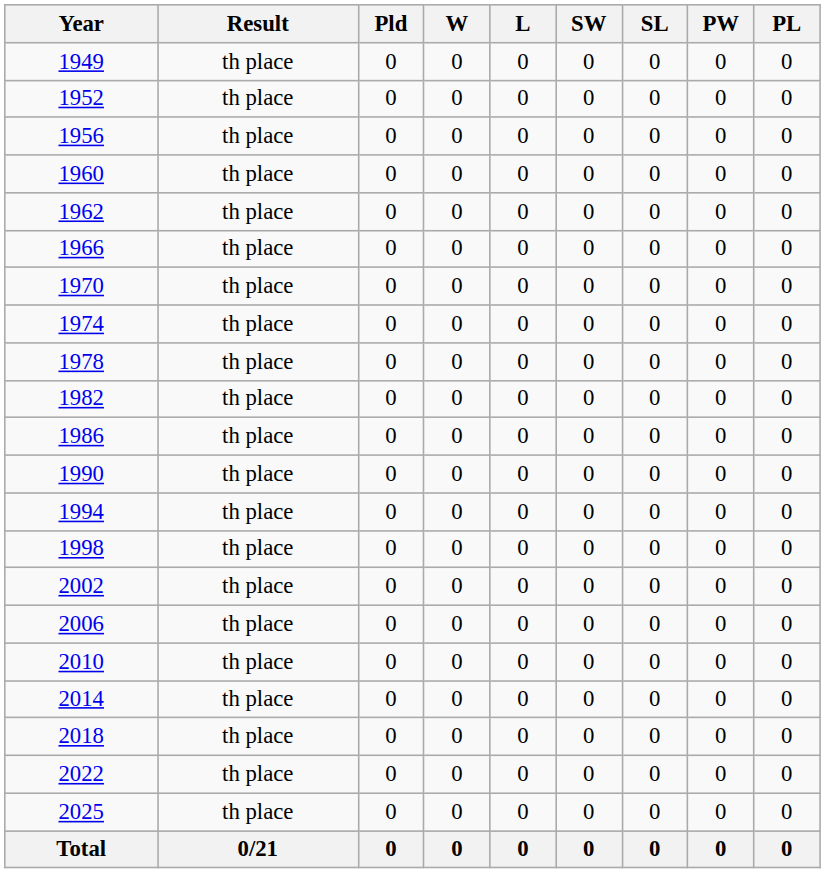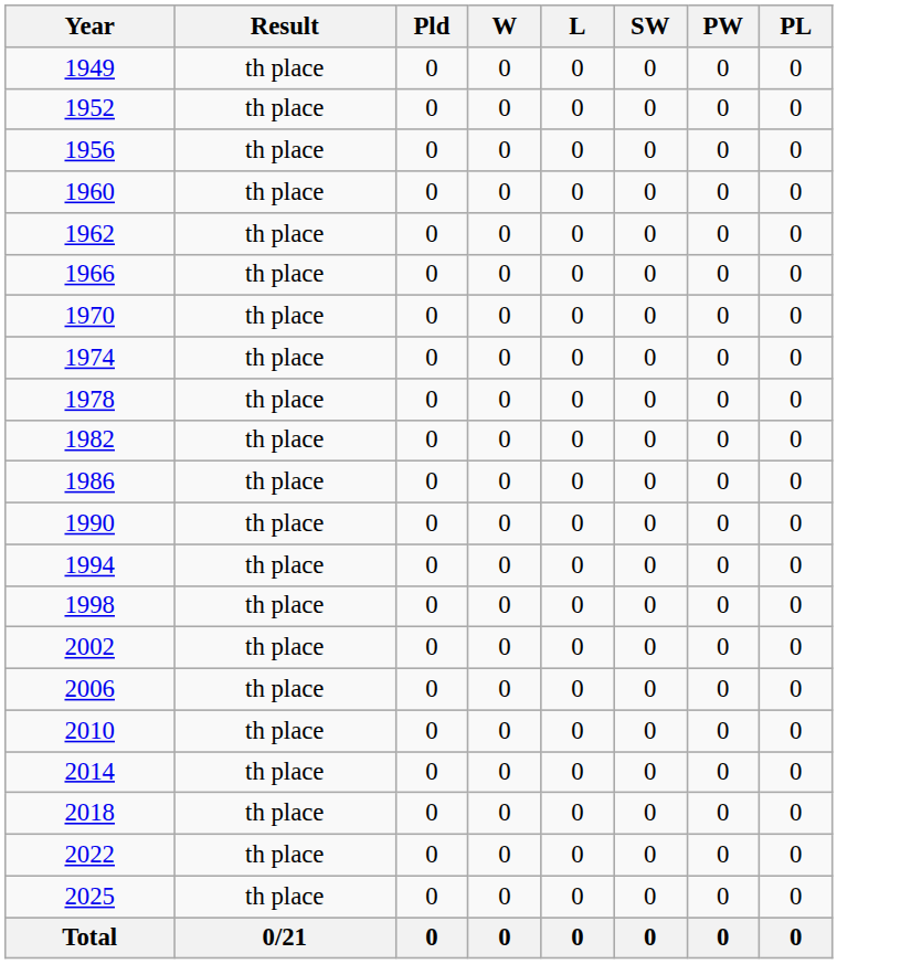 <table class="wikitable" style="text-align: center;font-size:90%;">
 <tr>
 <th width=90>Year</th>
 <th width=120>Result</th>
 <th width=35>Pld</th>
 <th width=35>W</th>
 <th width=35>L</th>
 <th width=35>SW</th>
-<th width=35>SL</th>
 <th width=35>PW</th>
 <th width=35>PL</th>
 </tr>
 <tr>
 <td> <a href='#'>1949</a></td>
 <td>th place</td>
-<td>0</td>
 <td>0</td>
 <td>0</td>
 <td>0</td>
 <td>0</td>
 <td>0</td>
 <td>0</td>
 </tr>
 <tr>
 <td> <a href='#'>1952</a></td>
 <td>th place</td>
 <td>0</td>
 <td>0</td>
 <td>0</td>
 <td>0</td>
 <td>0</td>
 <td>0</td>
-<td>0</td>
 </tr>
 <tr>
 <td> <a href='#'>1956</a></td>
 <td>th place</td>
-<td>0</td>
 <td>0</td>
 <td>0</td>
 <td>0</td>
 <td>0</td>
 <td>0</td>
 <td>0</td>
 </tr>
 <tr>
 <td> <a href='#'>1960</a></td>
 <td>th place</td>
 <td>0</td>
 <td>0</td>
 <td>0</td>
 <td>0</td>
 <td>0</td>
 <td>0</td>
-<td>0</td>
 </tr>
 <tr>
 <td> <a href='#'>1962</a></td>
 <td>th place</td>
-<td>0</td>
 <td>0</td>
 <td>0</td>
 <td>0</td>
 <td>0</td>
 <td>0</td>
 <td>0</td>
 </tr>
 <tr>
 <td> <a href='#'>1966</a></td>
 <td>th place</td>
 <td>0</td>
 <td>0</td>
 <td>0</td>
 <td>0</td>
 <td>0</td>
 <td>0</td>
-<td>0</td>
 </tr>
 <tr>
 <td> <a href='#'>1970</a></td>
 <td>th place</td>
-<td>0</td>
 <td>0</td>
 <td>0</td>
 <td>0</td>
 <td>0</td>
 <td>0</td>
 <td>0</td>
 </tr>
 <tr>
 <td> <a href='#'>1974</a></td>
 <td>th place</td>
 <td>0</td>
 <td>0</td>
 <td>0</td>
 <td>0</td>
 <td>0</td>
 <td>0</td>
-<td>0</td>
 </tr>
 <tr>
 <td> <a href='#'>1978</a></td>
 <td>th place</td>
-<td>0</td>
 <td>0</td>
 <td>0</td>
 <td>0</td>
 <td>0</td>
 <td>0</td>
 <td>0</td>
 </tr>
 <tr>
 <td> <a href='#'>1982</a></td>
 <td>th place</td>
 <td>0</td>
 <td>0</td>
 <td>0</td>
 <td>0</td>
 <td>0</td>
 <td>0</td>
-<td>0</td>
 </tr>
 <tr>
 <td> <a href='#'>1986</a></td>
 <td>th place</td>
-<td>0</td>
 <td>0</td>
 <td>0</td>
 <td>0</td>
 <td>0</td>
 <td>0</td>
 <td>0</td>
 </tr>
 <tr>
 <td> <a href='#'>1990</a></td>
 <td>th place</td>
 <td>0</td>
 <td>0</td>
 <td>0</td>
 <td>0</td>
 <td>0</td>
 <td>0</td>
-<td>0</td>
 </tr>
 <tr>
 <td> <a href='#'>1994</a></td>
 <td>th place</td>
-<td>0</td>
 <td>0</td>
 <td>0</td>
 <td>0</td>
 <td>0</td>
 <td>0</td>
 <td>0</td>
 </tr>
 <tr>
 <td> <a href='#'>1998</a></td>
 <td>th place</td>
 <td>0</td>
 <td>0</td>
 <td>0</td>
 <td>0</td>
 <td>0</td>
 <td>0</td>
-<td>0</td>
 </tr>
 <tr>
 <td> <a href='#'>2002</a></td>
 <td>th place</td>
-<td>0</td>
 <td>0</td>
 <td>0</td>
 <td>0</td>
 <td>0</td>
 <td>0</td>
 <td>0</td>
 </tr>
 <tr>
 <td> <a href='#'>2006</a></td>
 <td>th place</td>
 <td>0</td>
 <td>0</td>
 <td>0</td>
 <td>0</td>
 <td>0</td>
 <td>0</td>
-<td>0</td>
 </tr>
 <tr>
 <td> <a href='#'>2010</a></td>
 <td>th place</td>
-<td>0</td>
 <td>0</td>
 <td>0</td>
 <td>0</td>
 <td>0</td>
 <td>0</td>
 <td>0</td>
 </tr>
 <tr>
 <td> <a href='#'>2014</a></td>
 <td>th place</td>
 <td>0</td>
 <td>0</td>
 <td>0</td>
 <td>0</td>
 <td>0</td>
 <td>0</td>
-<td>0</td>
 </tr>
 <tr>
 <td>  <a href='#'>2018</a></td>
 <td>th place</td>
-<td>0</td>
 <td>0</td>
 <td>0</td>
 <td>0</td>
 <td>0</td>
 <td>0</td>
 <td>0</td>
 </tr>
 <tr>
 <td>  <a href='#'>2022</a></td>
 <td>th place</td>
 <td>0</td>
 <td>0</td>
 <td>0</td>
 <td>0</td>
 <td>0</td>
 <td>0</td>
-<td>0</td>
 </tr>
 <tr>
 <td> <a href='#'>2025</a></td>
 <td>th place</td>
-<td>0</td>
 <td>0</td>
 <td>0</td>
 <td>0</td>
 <td>0</td>
 <td>0</td>
 <td>0</td>
 </tr>
 <tr>
 <th>Total</th>
 <th>0/21</th>
 <th>0</th>
 <th>0</th>
 <th>0</th>
 <th>0</th>
 <th>0</th>
 <th>0</th>
-<th>0</th>
 </tr>
 </table>
